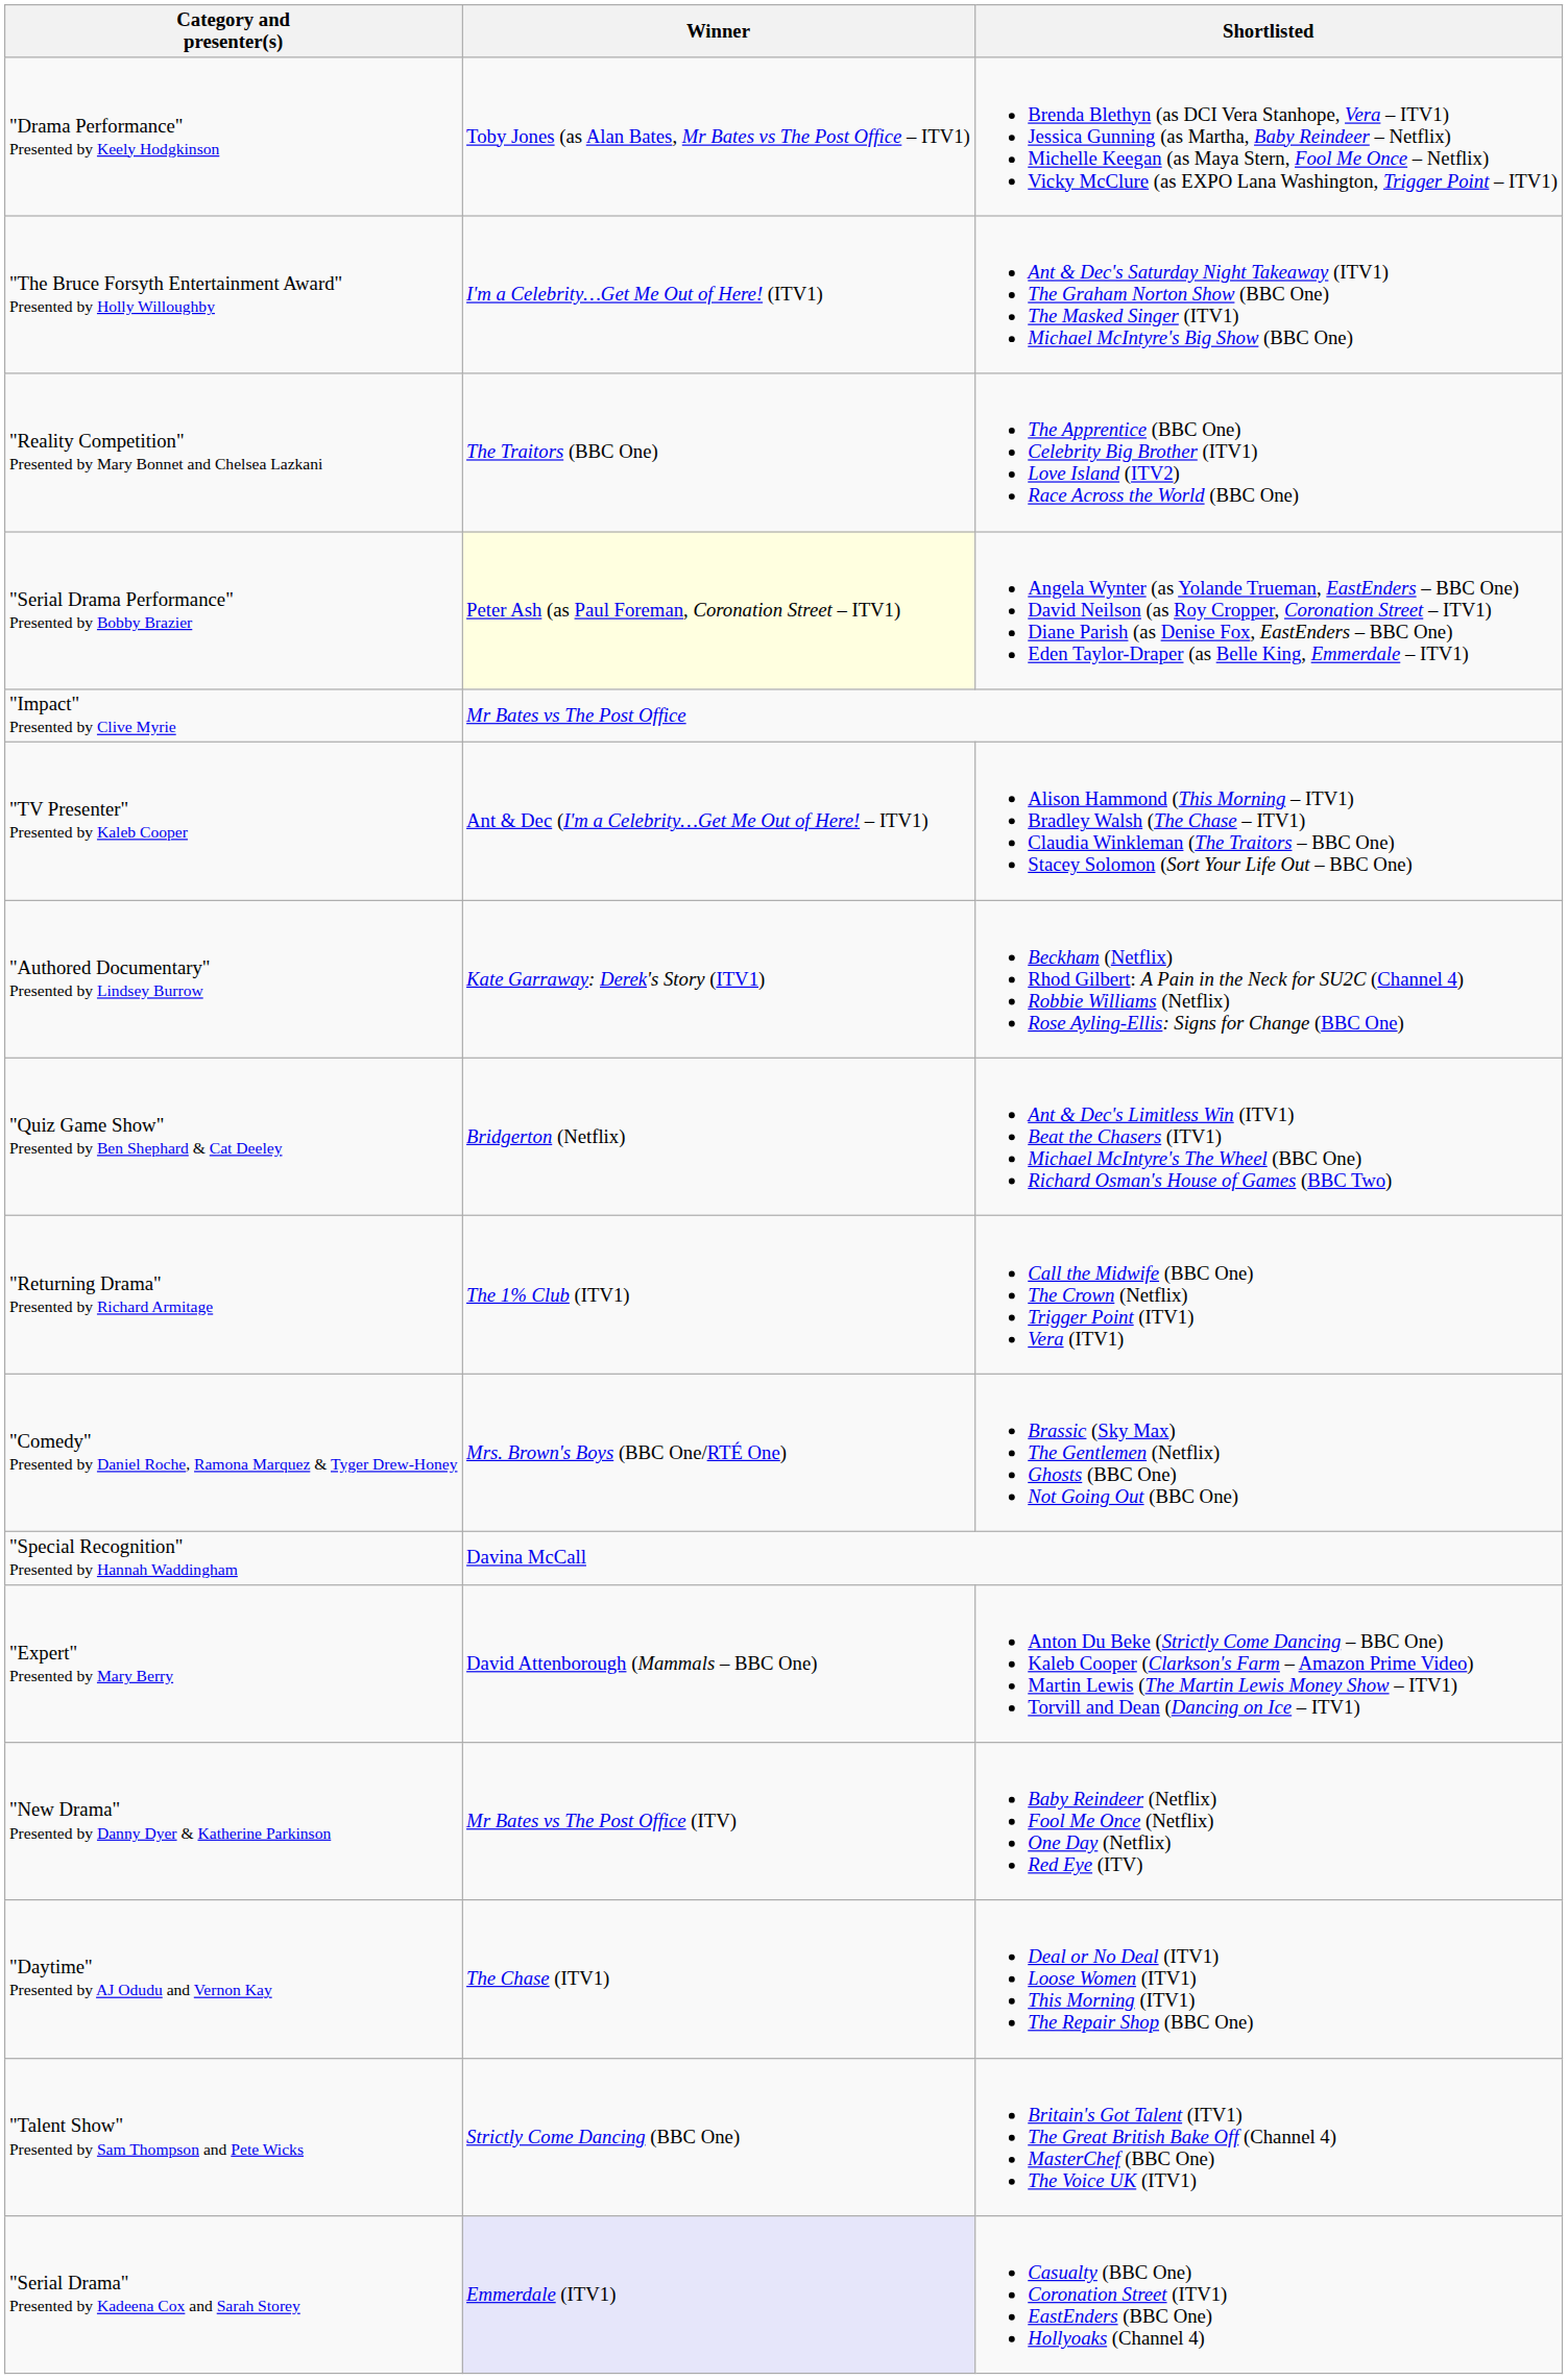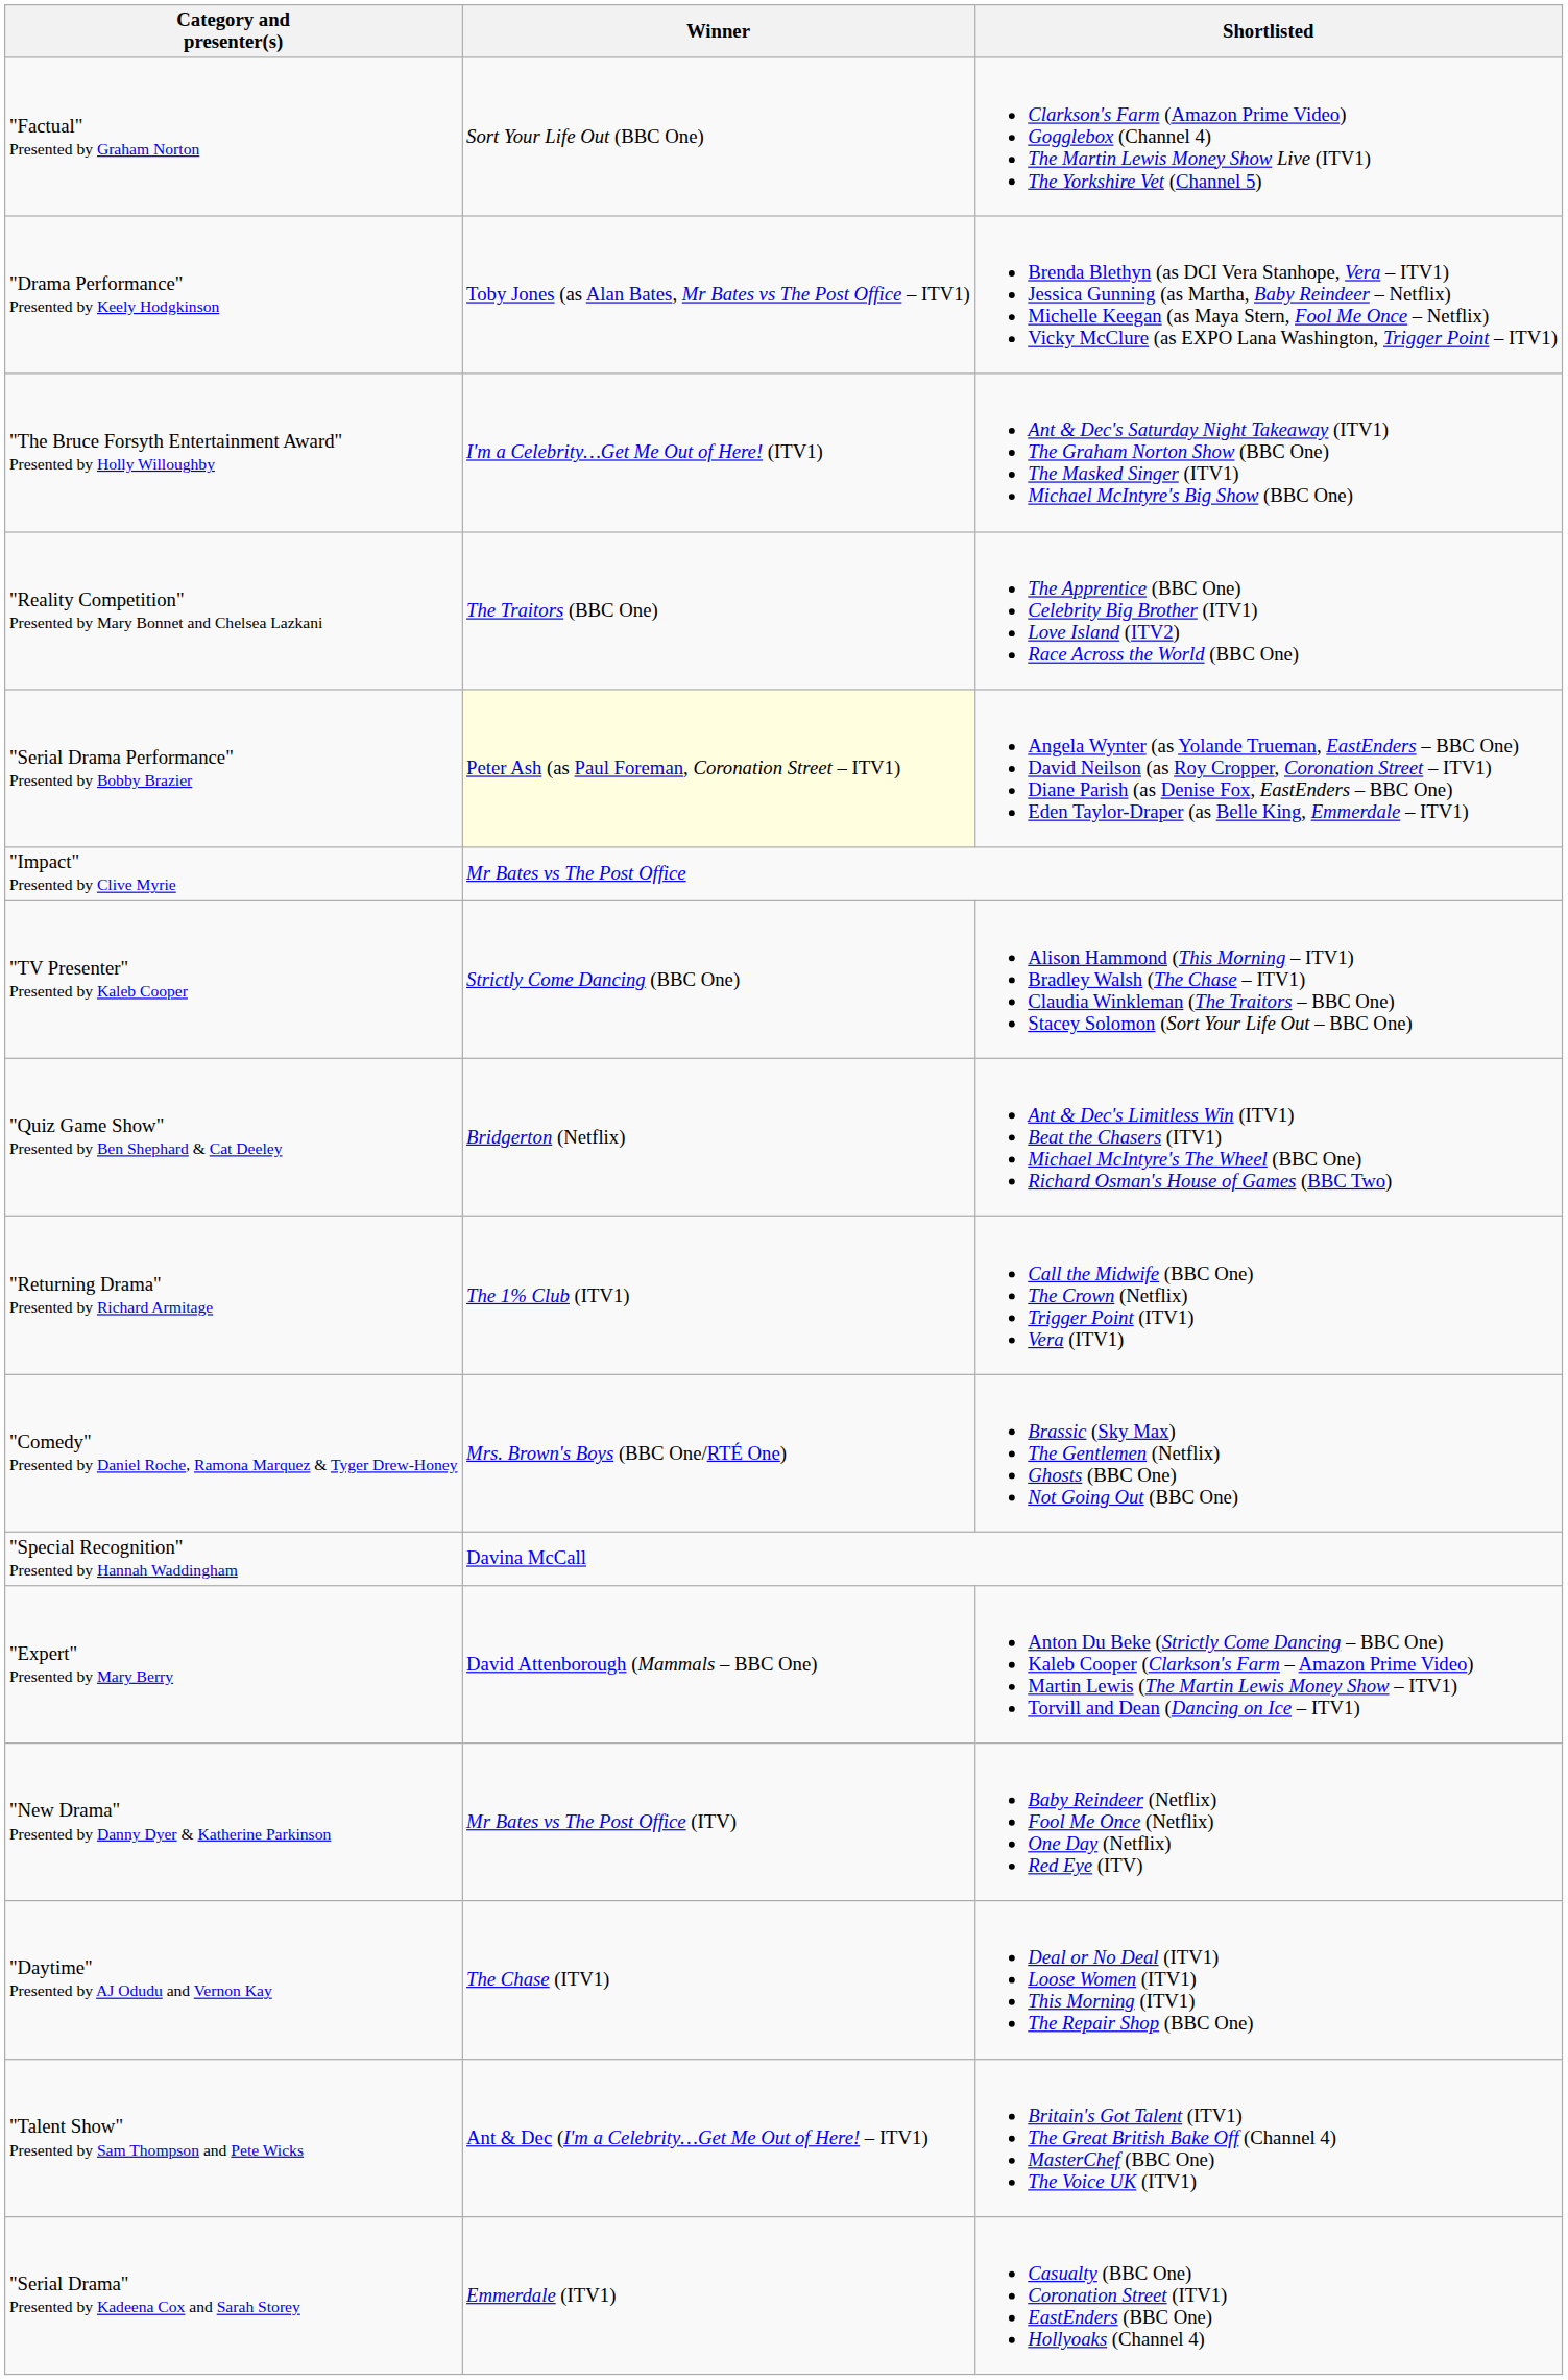 <table class="wikitable sortable">
 <tr>
 <th>Category and<br> presenter(s)</th>
 <th>Winner</th>
 <th>Shortlisted</th>
+</tr>
+<tr>
+<td>"Factual"<br><small>Presented by <a href='#'>Graham Norton</a></small></td>
+<td><em>Sort Your Life Out</em> (BBC One)</td>
+<td><br><ul><li><em><a href='#'>Clarkson's Farm</a></em> (<a href='#'>Amazon Prime Video</a>)</li><li><em><a href='#'>Gogglebox</a></em> (Channel 4)</li><li><em><a href='#'>The Martin Lewis Money Show</a> Live</em> (ITV1)</li><li><em><a href='#'>The Yorkshire Vet</a></em> (<a href='#'>Channel 5</a>)</li></ul></td>
 </tr>
 <tr>
 <td>"Drama Performance"<br><small>Presented by <a href='#'>Keely Hodgkinson</a></small></td>
 <td><a href='#'>Toby Jones</a> (as <a href='#'>Alan Bates</a>, <em><a href='#'>Mr Bates vs The Post Office</a></em> – ITV1)</td>
 <td><br><ul><li><a href='#'>Brenda Blethyn</a> (as DCI Vera Stanhope, <em><a href='#'>Vera</a></em> – ITV1)</li><li><a href='#'>Jessica Gunning</a> (as Martha, <em><a href='#'>Baby Reindeer</a></em> – Netflix)</li><li><a href='#'>Michelle Keegan</a> (as Maya Stern, <em><a href='#'>Fool Me Once</a></em> – Netflix)</li><li><a href='#'>Vicky McClure</a> (as EXPO Lana Washington, <em><a href='#'>Trigger Point</a></em> – ITV1)</li></ul></td>
 </tr>
 <tr>
 <td>"The Bruce Forsyth Entertainment Award"<br><small>Presented by <a href='#'>Holly Willoughby</a></small></td>
 <td><em><a href='#'>I'm a Celebrity…Get Me Out of Here!</a></em> (ITV1)</td>
 <td><br><ul><li><em><a href='#'>Ant & Dec's Saturday Night Takeaway</a></em> (ITV1)</li><li><em><a href='#'>The Graham Norton Show</a></em> (BBC One)</li><li><em><a href='#'>The Masked Singer</a></em> (ITV1)</li><li><em><a href='#'>Michael McIntyre's Big Show</a></em> (BBC One)</li></ul></td>
 </tr>
 <tr>
 <td>"Reality Competition"<br><small>Presented by Mary Bonnet and Chelsea Lazkani</small></td>
 <td><em><a href='#'>The Traitors</a></em> (BBC One)</td>
 <td><br><ul><li><em><a href='#'>The Apprentice</a></em> (BBC One)</li><li><em><a href='#'>Celebrity Big Brother</a></em> (ITV1)</li><li><em><a href='#'>Love Island</a></em> (<a href='#'>ITV2</a>)</li><li><em><a href='#'>Race Across the World</a></em> (BBC One)</li></ul></td>
 </tr>
 <tr>
 <td>"Serial Drama Performance"<br><small>Presented by <a href='#'>Bobby Brazier</a></small></td>
 <td style="background: lightyellow;"><a href='#'>Peter Ash</a> (as <a href='#'>Paul Foreman</a>, <em>Coronation Street</em> – ITV1)</td>
 <td><br><ul><li><a href='#'>Angela Wynter</a> (as <a href='#'>Yolande Trueman</a>, <em><a href='#'>EastEnders</a></em> – BBC One)</li><li><a href='#'>David Neilson</a> (as <a href='#'>Roy Cropper</a>, <em><a href='#'>Coronation Street</a></em> – ITV1)</li><li><a href='#'>Diane Parish</a> (as <a href='#'>Denise Fox</a>, <em>EastEnders</em> – BBC One)</li><li><a href='#'>Eden Taylor-Draper</a> (as <a href='#'>Belle King</a>, <em><a href='#'>Emmerdale</a></em> – ITV1)</li></ul></td>
 </tr>
 <tr>
 <td>"Impact"<br><small>Presented by <a href='#'>Clive Myrie</a></small></td>
 <td colspan="2"><em><a href='#'>Mr Bates vs The Post Office</a></em></td>
 </tr>
 <tr>
 <td>"TV Presenter"<br><small>Presented by <a href='#'>Kaleb Cooper</a></small></td>
-<td><a href='#'>Ant & Dec</a> (<em><a href='#'>I'm a Celebrity…Get Me Out of Here!</a></em> – ITV1)</td>
+<td><em><a href='#'>Strictly Come Dancing</a></em> (BBC One)</td>
 <td><br><ul><li><a href='#'>Alison Hammond</a> (<em><a href='#'>This Morning</a></em> – ITV1)</li><li><a href='#'>Bradley Walsh</a> (<em><a href='#'>The Chase</a></em> – ITV1)</li><li><a href='#'>Claudia Winkleman</a> (<em><a href='#'>The Traitors</a></em> – BBC One)</li><li><a href='#'>Stacey Solomon</a> (<em>Sort Your Life Out</em> – BBC One)</li></ul></td>
-</tr>
-<tr>
-<td>"Authored Documentary"<br><small>Presented by <a href='#'>Lindsey Burrow</a></small></td>
-<td><em><a href='#'>Kate Garraway</a>:</em> <em><a href='#'>Derek</a>'s Story</em> (<a href='#'>ITV1</a>)</td>
-<td><br><ul><li><em><a href='#'>Beckham</a></em> (<a href='#'>Netflix</a>)</li><li><a href='#'>Rhod Gilbert</a>: <em>A Pain in the Neck for SU2C</em> (<a href='#'>Channel 4</a>)</li><li><em><a href='#'>Robbie Williams</a></em> (Netflix)</li><li><em><a href='#'>Rose Ayling-Ellis</a>: Signs for Change</em> (<a href='#'>BBC One</a>)</li></ul></td>
 </tr>
 <tr>
 <td>"Quiz Game Show"<br><small>Presented by <a href='#'>Ben Shephard</a> & <a href='#'>Cat Deeley</a></small></td>
 <td><em><a href='#'>Bridgerton</a></em> (Netflix)</td>
 <td><br><ul><li><em><a href='#'>Ant & Dec's Limitless Win</a></em> (ITV1)</li><li><em><a href='#'>Beat the Chasers</a></em> (ITV1)</li><li><em><a href='#'>Michael McIntyre's The Wheel</a></em> (BBC One)</li><li><em><a href='#'>Richard Osman's House of Games</a></em> (<a href='#'>BBC Two</a>)</li></ul></td>
 </tr>
 <tr>
 <td>"Returning Drama" <br><small>Presented by <a href='#'>Richard Armitage</a></small></td>
 <td><em><a href='#'>The 1% Club</a></em> (ITV1)</td>
 <td><br><ul><li><em><a href='#'>Call the Midwife</a></em> (BBC One)</li><li><em><a href='#'>The Crown</a></em> (Netflix)</li><li><em><a href='#'>Trigger Point</a></em> (ITV1)</li><li><em><a href='#'>Vera</a></em> (ITV1)</li></ul></td>
 </tr>
 <tr>
 <td>"Comedy"<br><small>Presented by <a href='#'>Daniel Roche</a>, <a href='#'>Ramona Marquez</a> & <a href='#'>Tyger Drew-Honey</a></small></td>
 <td><em><a href='#'>Mrs. Brown's Boys</a></em> (BBC One/<a href='#'>RTÉ One</a>)</td>
 <td><br><ul><li><em><a href='#'>Brassic</a></em> (<a href='#'>Sky Max</a>)</li><li><em><a href='#'>The Gentlemen</a></em> (Netflix)</li><li><em><a href='#'>Ghosts</a></em> (BBC One)</li><li><em><a href='#'>Not Going Out</a></em> (BBC One)</li></ul></td>
 </tr>
 <tr>
 <td>"Special Recognition"<br><small>Presented by <a href='#'>Hannah Waddingham</a></small></td>
 <td colspan="2"><a href='#'>Davina McCall</a></td>
 </tr>
 <tr>
 <td>"Expert"<br><small>Presented by <a href='#'>Mary Berry</a></small></td>
 <td><a href='#'>David Attenborough</a> (<em>Mammals</em> – BBC One)</td>
 <td><br><ul><li><a href='#'>Anton Du Beke</a> (<em><a href='#'>Strictly Come Dancing</a></em> – BBC One)</li><li><a href='#'>Kaleb Cooper</a> (<em><a href='#'>Clarkson's Farm</a></em> – <a href='#'>Amazon Prime Video</a>)</li><li><a href='#'>Martin Lewis</a> (<em><a href='#'>The Martin Lewis Money Show</a> –</em> ITV1)</li><li><a href='#'>Torvill and Dean</a> (<em><a href='#'>Dancing on Ice</a></em> – ITV1)</li></ul></td>
 </tr>
 <tr>
 <td>"New Drama"<br><small>Presented by <a href='#'>Danny Dyer</a> & <a href='#'>Katherine Parkinson</a></small></td>
 <td><em><a href='#'>Mr Bates vs The Post Office</a></em> (ITV)</td>
 <td><br><ul><li><em><a href='#'>Baby Reindeer</a></em> (Netflix)</li><li><em><a href='#'>Fool Me Once</a></em> (Netflix)</li><li><em><a href='#'>One Day</a></em> (Netflix)</li><li><em><a href='#'>Red Eye</a></em> (ITV)</li></ul></td>
 </tr>
 <tr>
 <td>"Daytime"<br><small>Presented by <a href='#'>AJ Odudu</a> and <a href='#'>Vernon Kay</a></small></td>
 <td><em><a href='#'>The Chase</a></em> (ITV1)</td>
 <td><br><ul><li><em><a href='#'>Deal or No Deal</a></em> (ITV1)</li><li><em><a href='#'>Loose Women</a></em> (ITV1)</li><li><em><a href='#'>This Morning</a></em> (ITV1)</li><li><em><a href='#'>The Repair Shop</a></em> (BBC One)</li></ul></td>
 </tr>
 <tr>
 <td>"Talent Show"<br><small>Presented by <a href='#'>Sam Thompson</a> and <a href='#'>Pete Wicks</a></small></td>
-<td><em><a href='#'>Strictly Come Dancing</a></em> (BBC One)</td>
+<td><a href='#'>Ant & Dec</a> (<em><a href='#'>I'm a Celebrity…Get Me Out of Here!</a></em> – ITV1)</td>
 <td><br><ul><li><em><a href='#'>Britain's Got Talent</a></em> (ITV1)</li><li><em><a href='#'>The Great British Bake Off</a></em> (Channel 4)</li><li><em><a href='#'>MasterChef</a></em> (BBC One)</li><li><em><a href='#'>The Voice UK</a></em> (ITV1)</li></ul></td>
 </tr>
 <tr>
 <td>"Serial Drama"<br><small>Presented by <a href='#'>Kadeena Cox</a> and <a href='#'>Sarah Storey</a></small></td>
-<td style="background: lavender;"><em><a href='#'>Emmerdale</a></em> (ITV1)</td>
+<td><em><a href='#'>Emmerdale</a></em> (ITV1)</td>
 <td><br><ul><li><em><a href='#'>Casualty</a></em> (BBC One)</li><li><em><a href='#'>Coronation Street</a></em> (ITV1)</li><li><em><a href='#'>EastEnders</a></em> (BBC One)</li><li><em><a href='#'>Hollyoaks</a></em> (Channel 4)</li></ul></td>
 </tr>
 </table>
